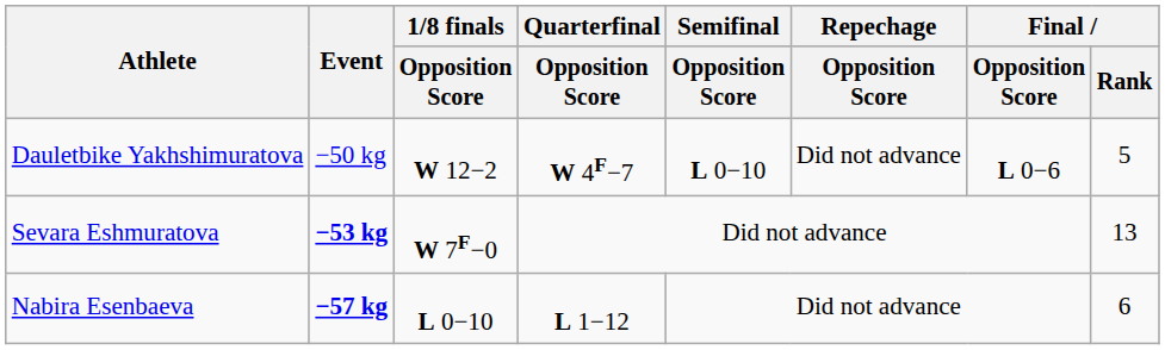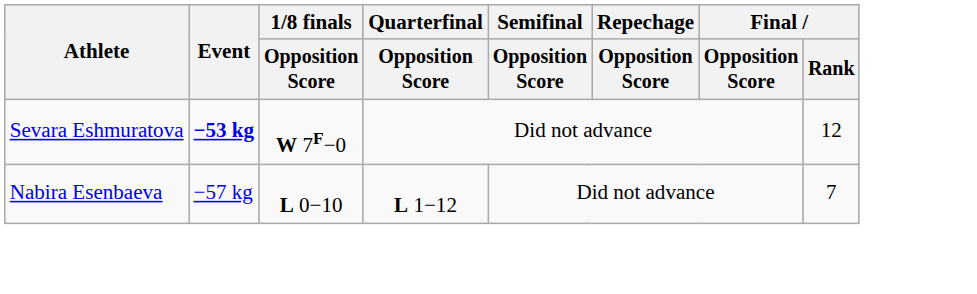 <table class=wikitable style=font-size:85%;text-align:center>
 <tr>
 <th rowspan=2>Athlete</th>
 <th rowspan=2>Event</th>
 <th>1/8 finals</th>
 <th>Quarterfinal</th>
 <th>Semifinal</th>
 <th>Repechage</th>
 <th colspan=2>Final / </th>
 </tr>
 <tr style=font-size:95%>
 <th>Opposition<br>Score</th>
 <th>Opposition<br>Score</th>
 <th>Opposition<br>Score</th>
 <th>Opposition<br>Score</th>
 <th>Opposition<br>Score</th>
 <th>Rank</th>
 </tr>
 <tr>
-<td align=left><a href='#'>Dauletbike Yakhshimuratova</a></td>
-<td align=left><a href='#'>−50 kg</a></td>
-<td><br><strong>W</strong> 12−2</td>
-<td><br><strong>W</strong> 4<sup><strong>F</strong></sup>−7</td>
-<td><br><strong>L</strong> 0−10</td>
-<td>Did not advance</td>
-<td><br><strong>L</strong> 0−6</td>
-<td>5</td>
-</tr>
-<tr>
 <td align=left><a href='#'>Sevara Eshmuratova</a></td>
 <td align=left><strong><a href='#'>−53 kg</a></strong></td>
 <td><br><strong>W</strong> 7<sup><strong>F</strong></sup>−0</td>
 <td colspan=4>Did not advance</td>
-<td>13</td>
+<td>12</td>
 </tr>
 <tr>
 <td align=left><a href='#'>Nabira Esenbaeva</a></td>
-<td align=left><strong><a href='#'>−57 kg</a></strong></td>
+<td align=left><a href='#'>−57 kg</a></td>
 <td><br><strong>L</strong> 0−10</td>
 <td><br><strong>L</strong> 1−12</td>
 <td colspan=3>Did not advance</td>
-<td>6</td>
+<td>7</td>
 </tr>
 </table>
